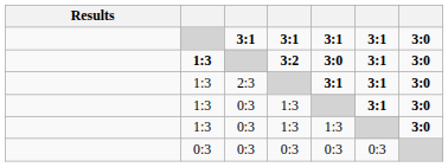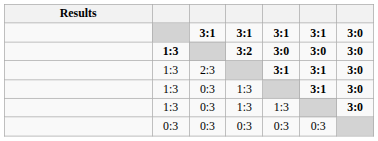 <table class=wikitable style="text-align:center" width="500">
 <tr>
 <th width=40%>Results</th>
 <th width=10%></th>
 <th width=10%></th>
 <th width=10%></th>
 <th width=10%></th>
 <th width=10%></th>
 <th width=10%></th>
 </tr>
 <tr>
 <td align="right"></td>
 <td bgcolor=lightgrey></td>
 <td><strong>3:1</strong></td>
 <td><strong>3:1</strong></td>
 <td><strong>3:1</strong></td>
 <td><strong>3:1</strong></td>
 <td><strong>3:0</strong></td>
 </tr>
 <tr>
 <td align="right"></td>
 <td><strong>1:3</strong></td>
 <td bgcolor=lightgrey></td>
 <td><strong>3:2</strong></td>
 <td><strong>3:0</strong></td>
-<td><strong>3:1</strong></td>
+<td><strong>3:0</strong></td>
 <td><strong>3:0</strong></td>
 </tr>
 <tr>
 <td align="right"></td>
 <td>1:3</td>
 <td>2:3</td>
 <td bgcolor=lightgrey></td>
 <td><strong>3:1</strong></td>
 <td><strong>3:1</strong></td>
 <td><strong>3:0</strong></td>
 </tr>
 <tr>
 <td align="right"></td>
 <td>1:3</td>
 <td>0:3</td>
 <td>1:3</td>
 <td bgcolor=lightgrey></td>
 <td><strong>3:1</strong></td>
 <td><strong>3:0</strong></td>
 </tr>
 <tr>
 <td align="right"></td>
 <td>1:3</td>
 <td>0:3</td>
 <td>1:3</td>
 <td>1:3</td>
 <td bgcolor=lightgrey></td>
 <td><strong>3:0</strong></td>
 </tr>
 <tr>
 <td align="right"></td>
 <td>0:3</td>
 <td>0:3</td>
 <td>0:3</td>
 <td>0:3</td>
 <td>0:3</td>
 <td bgcolor=lightgrey></td>
 </tr>
 </table>
